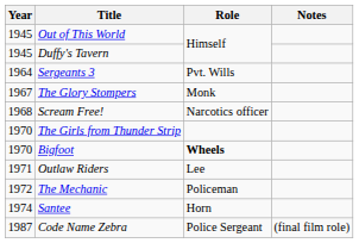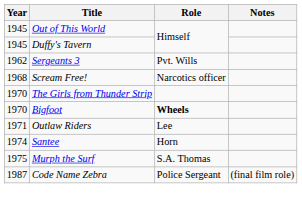 <table class="wikitable">
 <tr>
 <th>Year</th>
 <th>Title</th>
 <th>Role</th>
 <th>Notes</th>
 </tr>
 <tr>
 <td>1945</td>
 <td><em><a href='#'>Out of This World</a></em></td>
 <td rowspan="2">Himself</td>
 <td></td>
 </tr>
 <tr>
 <td>1945</td>
 <td><em>Duffy's Tavern</em></td>
 <td></td>
 </tr>
 <tr>
-<td>1964</td>
+<td>1962</td>
 <td><em><a href='#'>Sergeants 3</a></em></td>
 <td>Pvt. Wills</td>
-<td></td>
-</tr>
-<tr>
-<td>1967</td>
-<td><em><a href='#'>The Glory Stompers</a></em></td>
-<td>Monk</td>
 <td></td>
 </tr>
 <tr>
 <td>1968</td>
 <td><em>Scream Free!</em></td>
 <td>Narcotics officer</td>
 <td></td>
 </tr>
 <tr>
 <td>1970</td>
 <td><em><a href='#'>The Girls from Thunder Strip</a></em></td>
 <td></td>
 <td></td>
 </tr>
 <tr>
 <td>1970</td>
 <td><em><a href='#'>Bigfoot</a></em></td>
 <td><strong>Wheels</strong></td>
 <td></td>
 </tr>
 <tr>
 <td>1971</td>
 <td><em>Outlaw Riders</em></td>
 <td>Lee</td>
 <td></td>
 </tr>
 <tr>
-<td>1972</td>
-<td><em><a href='#'>The Mechanic</a></em></td>
-<td>Policeman</td>
+<td>1974</td>
+<td><em><a href='#'>Santee</a></em></td>
+<td>Horn</td>
 <td></td>
 </tr>
 <tr>
-<td>1974</td>
-<td><em><a href='#'>Santee</a></em></td>
-<td>Horn</td>
+<td>1975</td>
+<td><em><a href='#'>Murph the Surf</a></em></td>
+<td>S.A. Thomas</td>
 <td></td>
 </tr>
 <tr>
 <td>1987</td>
 <td><em>Code Name Zebra</em></td>
 <td>Police Sergeant</td>
 <td>(final film role)</td>
 </tr>
 </table>
